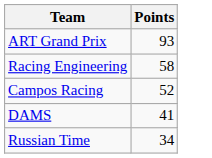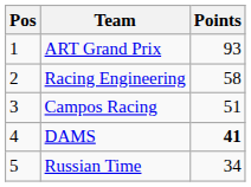 <table class="wikitable" style="font-size: 85%;">
 <tr>
+<th>Pos</th>
 <th>Team</th>
 <th>Points</th>
 </tr>
 <tr>
+<td>1</td>
 <td> <a href='#'>ART Grand Prix</a></td>
 <td align="right">93</td>
 </tr>
 <tr>
+<td>2</td>
 <td> <a href='#'>Racing Engineering</a></td>
 <td align="right">58</td>
 </tr>
 <tr>
+<td>3</td>
 <td> <a href='#'>Campos Racing</a></td>
-<td align="right">52</td>
+<td align="right">51</td>
 </tr>
 <tr>
+<td>4</td>
 <td> <a href='#'>DAMS</a></td>
-<td align="right">41</td>
+<td align="right"><strong>41</strong></td>
 </tr>
 <tr>
+<td>5</td>
 <td> <a href='#'>Russian Time</a></td>
 <td align="right">34</td>
 </tr>
 </table>
